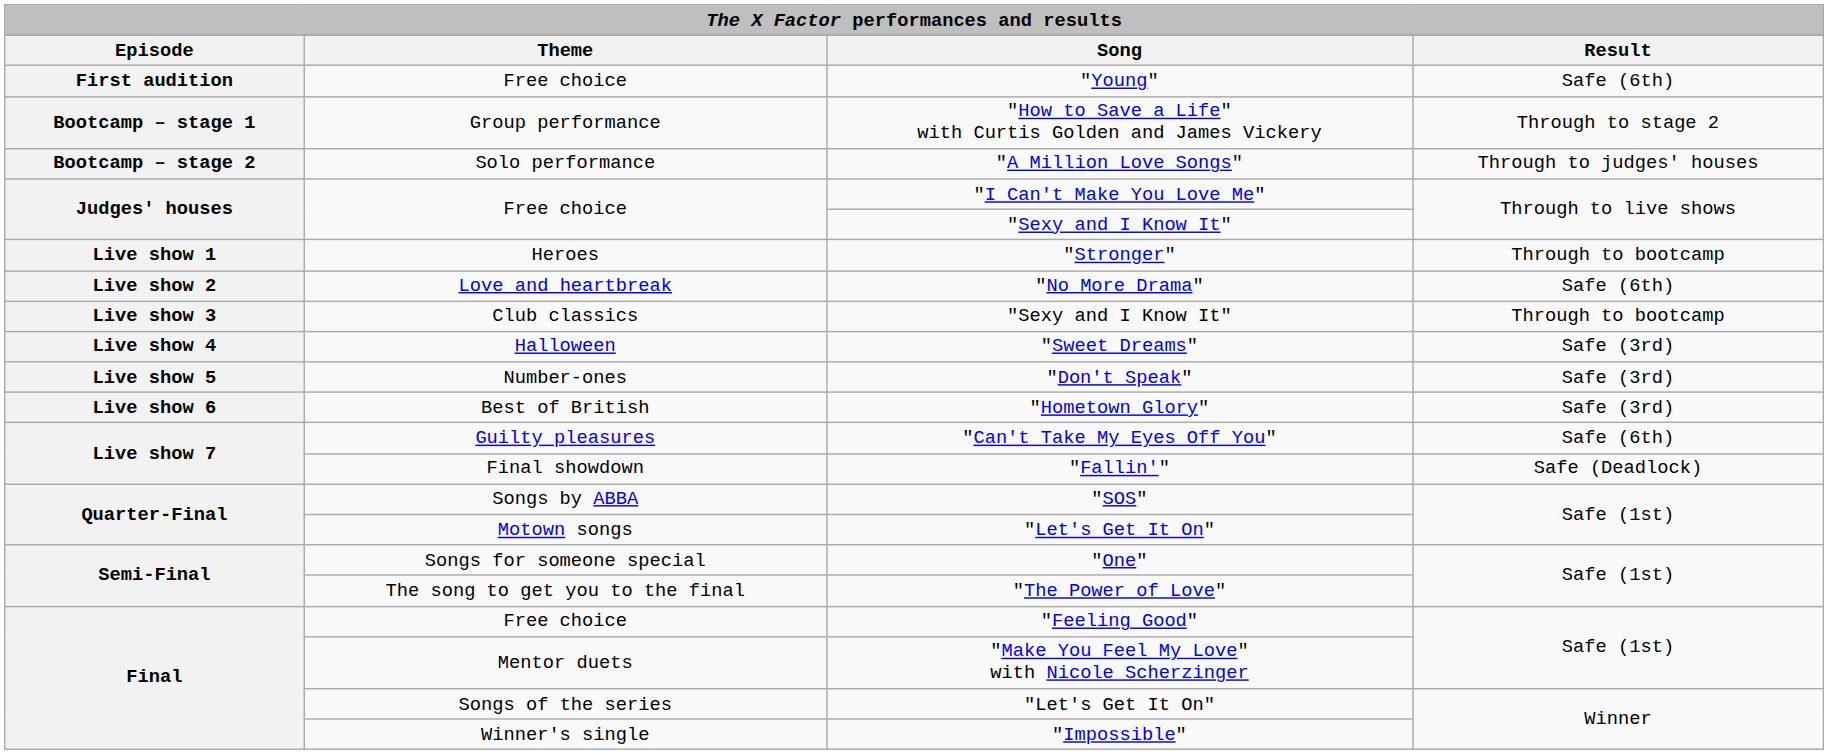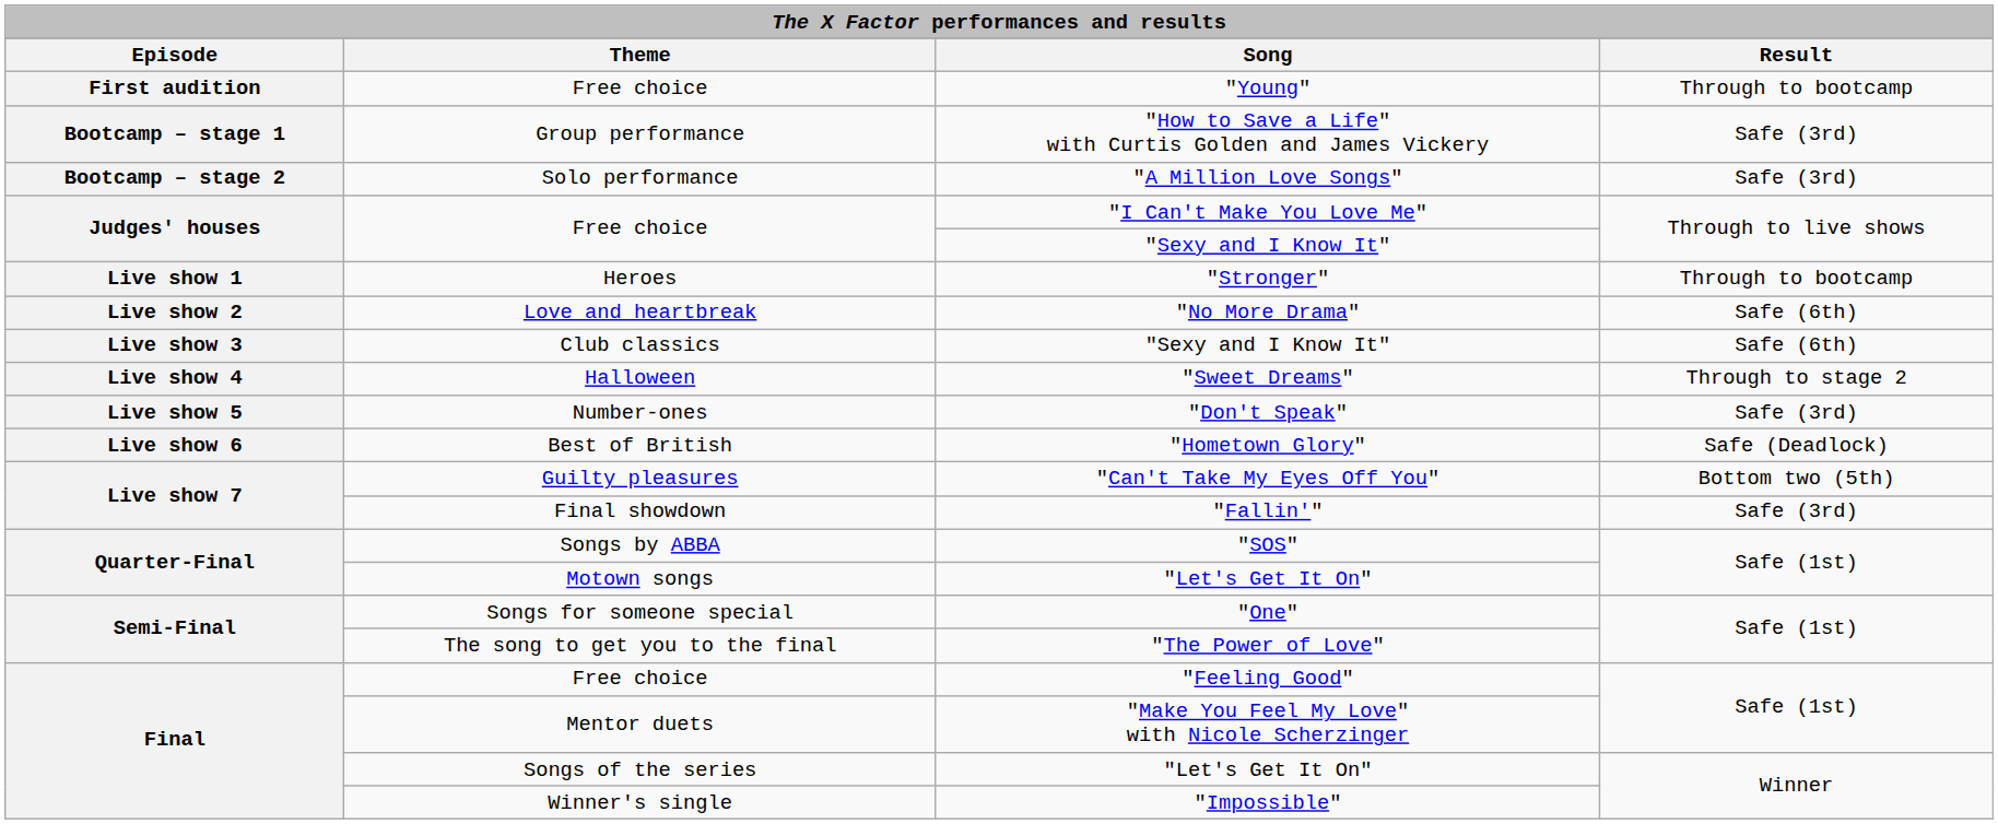 <table class="wikitable collapsible collapsed" style="width:100%; margin:1em auto 1em auto; text-align:center;">
 <tr>
 <th colspan="4" style="background:#BFBFBF;"><em>The X Factor</em> performances and results</th>
 </tr>
 <tr>
 </tr>
 <tr>
 <th scope="col">Episode</th>
 <th scope="col">Theme</th>
 <th scope="col">Song</th>
 <th scope="col">Result</th>
 </tr>
 <tr>
 <th scope="row">First audition</th>
 <td>Free choice</td>
 <td>"<a href='#'>Young</a>"</td>
-<td>Safe (6th)</td>
+<td>Through to bootcamp</td>
 </tr>
 <tr>
 <th scope="row">Bootcamp – stage 1</th>
 <td>Group performance</td>
 <td>"<a href='#'>How to Save a Life</a>" <br><span>with Curtis Golden and James Vickery</span></td>
-<td>Through to stage 2</td>
+<td>Safe (3rd)</td>
 </tr>
 <tr>
 <th scope="row">Bootcamp – stage 2</th>
 <td>Solo performance</td>
 <td>"<a href='#'>A Million Love Songs</a>"</td>
-<td>Through to judges' houses</td>
+<td>Safe (3rd)</td>
 </tr>
 <tr>
 <th rowspan=2 scope="row">Judges' houses</th>
 <td rowspan=2>Free choice</td>
 <td>"<a href='#'>I Can't Make You Love Me</a>"</td>
 <td rowspan=2>Through to live shows</td>
 </tr>
 <tr>
 <td>"<a href='#'>Sexy and I Know It</a>" </td>
 </tr>
 <tr>
 <th scope="row">Live show 1</th>
 <td>Heroes</td>
 <td>"<a href='#'>Stronger</a>"</td>
 <td>Through to bootcamp</td>
 </tr>
 <tr>
 <th scope="row">Live show 2</th>
 <td><a href='#'>Love and heartbreak</a></td>
 <td>"<a href='#'>No More Drama</a>"</td>
 <td>Safe (6th)</td>
 </tr>
 <tr>
 <th scope="row">Live show 3</th>
 <td>Club classics</td>
 <td>"Sexy and I Know It" </td>
-<td>Through to bootcamp</td>
+<td>Safe (6th)</td>
 </tr>
 <tr>
 <th scope="row">Live show 4</th>
 <td><a href='#'>Halloween</a></td>
 <td>"<a href='#'>Sweet Dreams</a>"</td>
-<td>Safe (3rd)</td>
+<td>Through to stage 2</td>
 </tr>
 <tr>
 <th scope="row">Live show 5</th>
 <td>Number-ones</td>
 <td>"<a href='#'>Don't Speak</a>"</td>
 <td>Safe (3rd)</td>
 </tr>
 <tr>
 <th scope="row">Live show 6</th>
 <td>Best of British</td>
 <td>"<a href='#'>Hometown Glory</a>"</td>
-<td>Safe (3rd)</td>
+<td>Safe (Deadlock)</td>
 </tr>
 <tr>
 <th scope="row" rowspan="2">Live show 7</th>
 <td><a href='#'>Guilty pleasures</a></td>
 <td>"<a href='#'>Can't Take My Eyes Off You</a>"</td>
-<td>Safe (6th)</td>
+<td>Bottom two (5th)</td>
 </tr>
 <tr>
 <td>Final showdown</td>
 <td>"<a href='#'>Fallin'</a>"</td>
-<td>Safe (Deadlock)</td>
+<td>Safe (3rd)</td>
 </tr>
 <tr>
 <th scope="row" rowspan="2">Quarter-Final</th>
 <td>Songs by <a href='#'>ABBA</a></td>
 <td>"<a href='#'>SOS</a>"</td>
 <td rowspan=2>Safe (1st)</td>
 </tr>
 <tr>
 <td><a href='#'>Motown</a> songs</td>
 <td>"<a href='#'>Let's Get It On</a>"</td>
 </tr>
 <tr>
 <th scope="row" rowspan="2">Semi-Final</th>
 <td>Songs for someone special</td>
 <td>"<a href='#'>One</a>"</td>
 <td rowspan="2">Safe (1st)</td>
 </tr>
 <tr>
 <td>The song to get you to the final</td>
 <td>"<a href='#'>The Power of Love</a>"</td>
 </tr>
 <tr>
 <th scope="row" rowspan="4">Final</th>
 <td>Free choice</td>
 <td>"<a href='#'>Feeling Good</a>"</td>
 <td rowspan=2>Safe (1st)</td>
 </tr>
 <tr>
 <td>Mentor duets</td>
 <td>"<a href='#'>Make You Feel My Love</a>" <br><span>with <a href='#'>Nicole Scherzinger</a></span></td>
 </tr>
 <tr>
 <td>Songs of the series</td>
 <td>"Let's Get It On" </td>
 <td rowspan="2">Winner</td>
 </tr>
 <tr>
 <td>Winner's single</td>
 <td>"<a href='#'>Impossible</a>"</td>
 </tr>
 </table>
